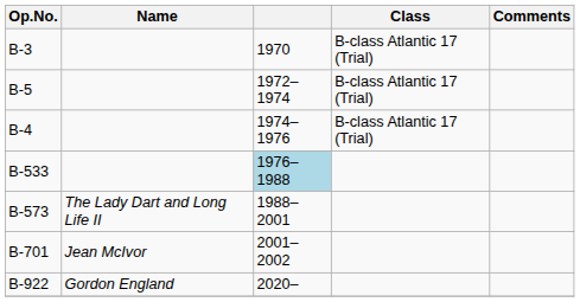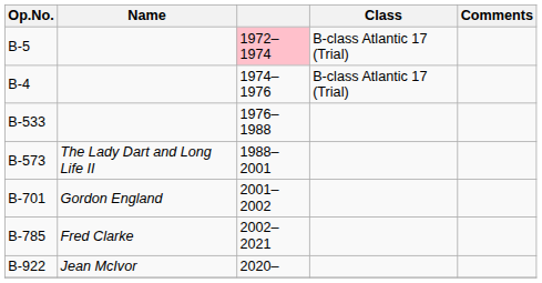 <table class="wikitable">
 <tr>
 <th>Op.No.</th>
 <th>Name</th>
 <th></th>
 <th>Class</th>
 <th>Comments</th>
 </tr>
 <tr>
-<td>B-3<br></td>
-<td></td>
-<td>1970</td>
-<td>B-class Atlantic 17 (Trial)</td>
-<td></td>
-</tr>
-<tr>
 <td>B-5<br></td>
 <td></td>
-<td>1972–1974</td>
+<td style="background: pink;">1972–1974</td>
 <td>B-class Atlantic 17 (Trial)</td>
 <td></td>
 </tr>
 <tr>
 <td>B-4<br></td>
 <td></td>
 <td>1974–1976</td>
 <td>B-class Atlantic 17 (Trial)</td>
 <td></td>
 </tr>
 <tr>
 <td>B-533</td>
 <td></td>
-<td style="background: lightblue;">1976–1988</td>
+<td>1976–1988</td>
 <td></td>
 <td></td>
 </tr>
 <tr>
 <td>B-573</td>
 <td><em>The Lady Dart and Long Life II</em></td>
 <td>1988–2001</td>
 <td></td>
 <td></td>
 </tr>
 <tr>
 <td>B-701</td>
-<td><em>Jean McIvor</em></td>
+<td><em>Gordon England</em></td>
 <td>2001–2002</td>
 <td></td>
 <td></td>
 </tr>
 <tr>
+<td>B-785</td>
+<td><em>Fred Clarke</em></td>
+<td>2002–2021</td>
+<td></td>
+<td></td>
+</tr>
+<tr>
 <td>B-922</td>
-<td><em>Gordon England</em></td>
+<td><em>Jean McIvor</em></td>
 <td>2020–</td>
 <td></td>
 <td></td>
 </tr>
 <tr>
 </tr>
 </table>
